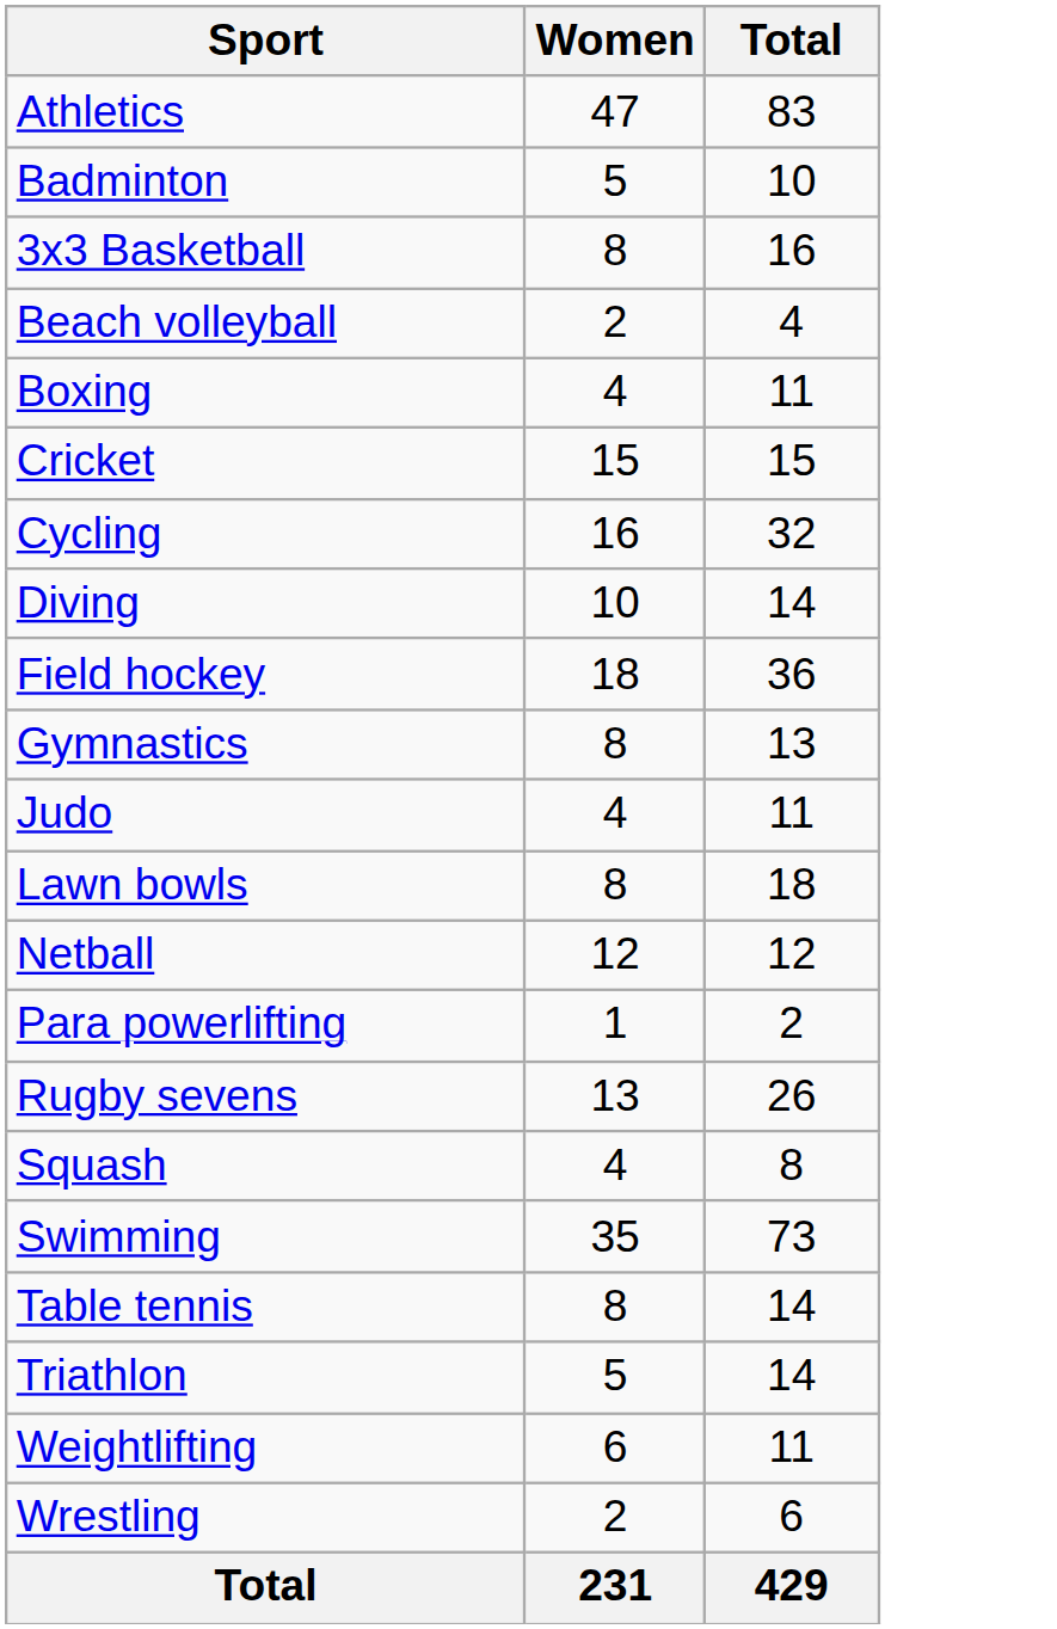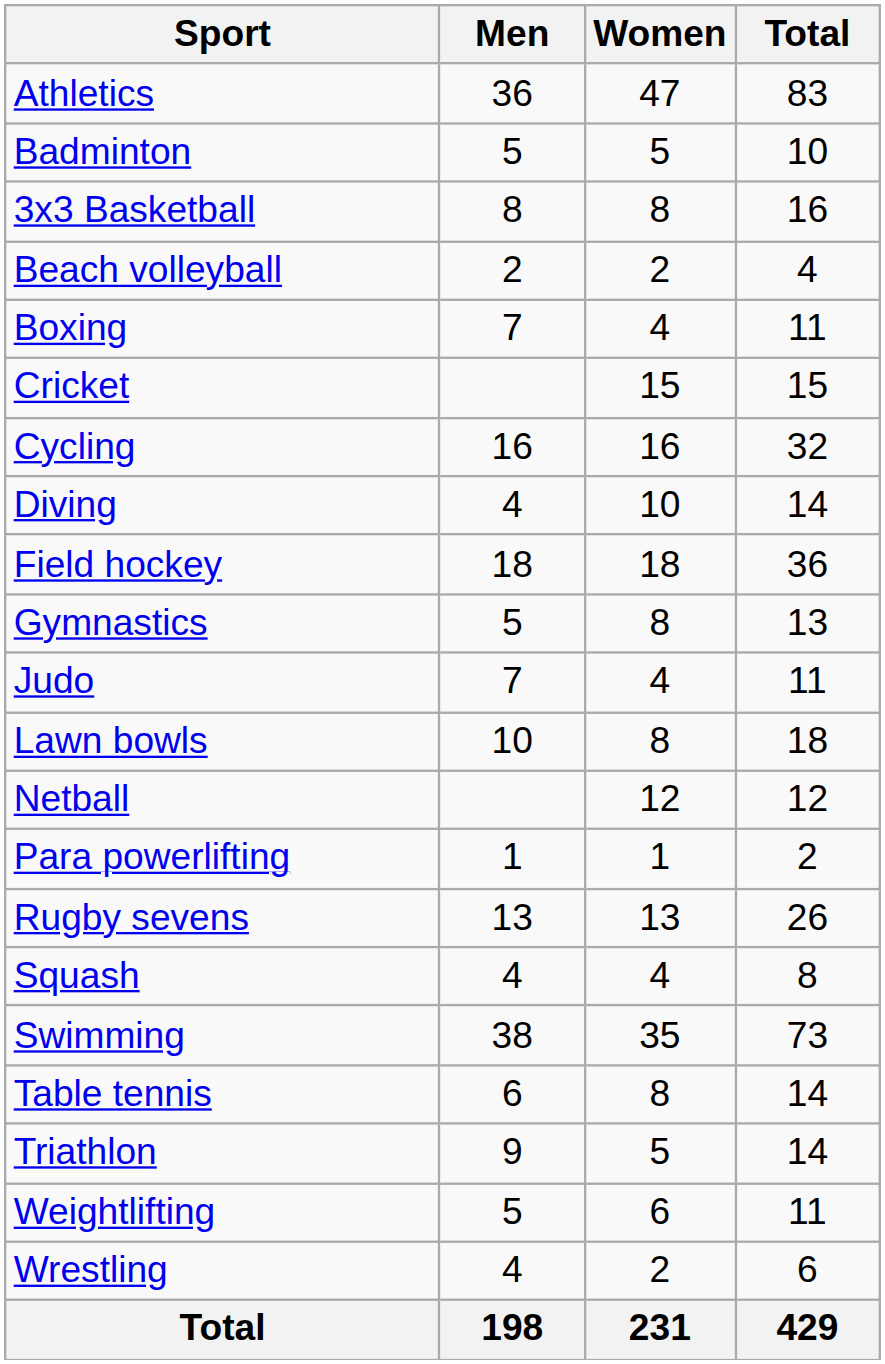 <table class="wikitable sortable" style="text-align:center;">
 <tr>
 <th width=180>Sport</th>
+<th width=55>Men</th>
 <th width=55>Women</th>
 <th width=55>Total</th>
 </tr>
 <tr>
 <td align=left><a href='#'>Athletics</a></td>
+<td>36</td>
 <td>47</td>
 <td>83</td>
 </tr>
 <tr>
 <td align=left><a href='#'>Badminton</a></td>
 <td>5</td>
+<td>5</td>
 <td>10</td>
 </tr>
 <tr>
 <td align=left><a href='#'>3x3 Basketball</a></td>
+<td>8</td>
 <td>8</td>
 <td>16</td>
 </tr>
 <tr>
 <td align=left><a href='#'>Beach volleyball</a></td>
 <td>2</td>
+<td>2</td>
 <td>4</td>
 </tr>
 <tr>
 <td align=left><a href='#'>Boxing</a></td>
+<td>7</td>
 <td>4</td>
 <td>11</td>
 </tr>
 <tr>
 <td align=left><a href='#'>Cricket</a></td>
+<td></td>
 <td>15</td>
 <td>15</td>
 </tr>
 <tr>
 <td align=left><a href='#'>Cycling</a></td>
 <td>16</td>
+<td>16</td>
 <td>32</td>
 </tr>
 <tr>
 <td align=left><a href='#'>Diving</a></td>
+<td>4</td>
 <td>10</td>
 <td>14</td>
 </tr>
 <tr>
 <td align=left><a href='#'>Field hockey</a></td>
 <td>18</td>
+<td>18</td>
 <td>36</td>
 </tr>
 <tr>
 <td align=left><a href='#'>Gymnastics</a></td>
+<td>5</td>
 <td>8</td>
 <td>13</td>
 </tr>
 <tr>
 <td align=left><a href='#'>Judo</a></td>
+<td>7</td>
 <td>4</td>
 <td>11</td>
 </tr>
 <tr>
 <td align=left><a href='#'>Lawn bowls</a></td>
+<td>10</td>
 <td>8</td>
 <td>18</td>
 </tr>
 <tr>
 <td align=left><a href='#'>Netball</a></td>
+<td></td>
 <td>12</td>
 <td>12</td>
 </tr>
 <tr>
 <td align=left><a href='#'>Para powerlifting</a></td>
 <td>1</td>
+<td>1</td>
 <td>2</td>
 </tr>
 <tr>
 <td align=left><a href='#'>Rugby sevens</a></td>
+<td>13</td>
 <td>13</td>
 <td>26</td>
 </tr>
 <tr>
 <td align=left><a href='#'>Squash</a></td>
 <td>4</td>
+<td>4</td>
 <td>8</td>
 </tr>
 <tr>
 <td align=left><a href='#'>Swimming</a></td>
+<td>38</td>
 <td>35</td>
 <td>73</td>
 </tr>
 <tr>
 <td align=left><a href='#'>Table tennis</a></td>
+<td>6</td>
 <td>8</td>
 <td>14</td>
 </tr>
 <tr>
 <td align=left><a href='#'>Triathlon</a></td>
+<td>9</td>
 <td>5</td>
 <td>14</td>
 </tr>
 <tr>
 <td align=left><a href='#'>Weightlifting</a></td>
+<td>5</td>
 <td>6</td>
 <td>11</td>
 </tr>
 <tr>
 <td align=left><a href='#'>Wrestling</a></td>
+<td>4</td>
 <td>2</td>
 <td>6</td>
 </tr>
 <tr>
 <th>Total</th>
+<th>198</th>
 <th>231</th>
 <th>429</th>
 </tr>
 </table>
